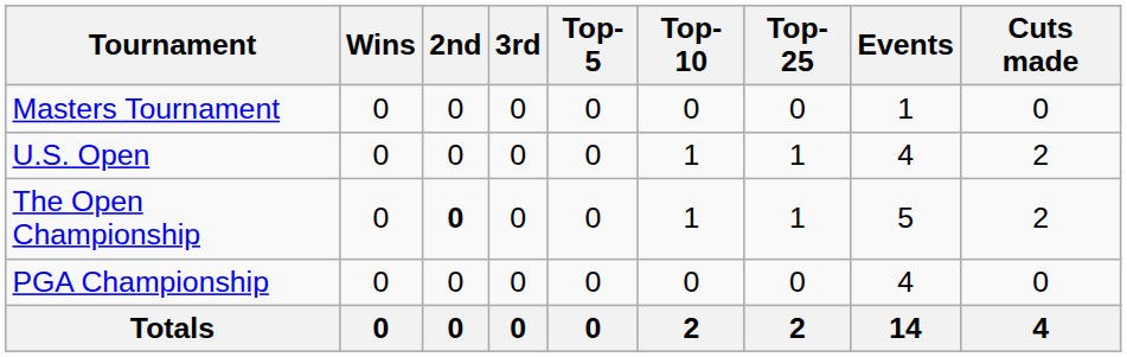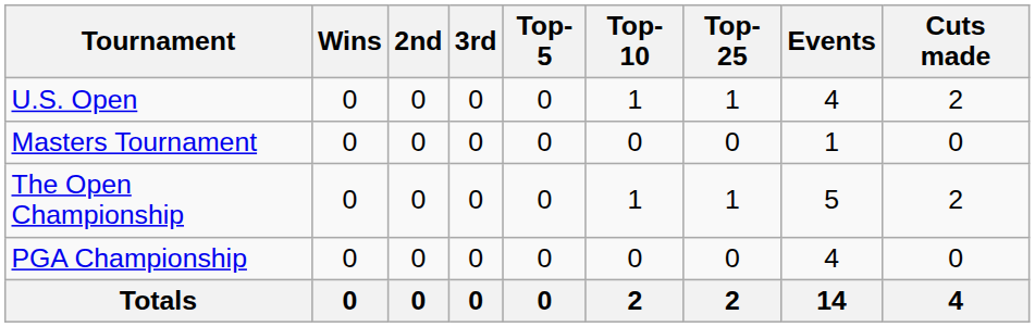 <table class=wikitable style=text-align:center>
 <tr>
 <th>Tournament</th>
 <th>Wins</th>
 <th>2nd</th>
 <th>3rd</th>
 <th>Top-5</th>
 <th>Top-10</th>
 <th>Top-25</th>
 <th>Events</th>
 <th>Cuts made</th>
 </tr>
 <tr>
+<td align=left><a href='#'>U.S. Open</a></td>
+<td>0</td>
+<td>0</td>
+<td>0</td>
+<td>0</td>
+<td>1</td>
+<td>1</td>
+<td>4</td>
+<td>2</td>
+</tr>
+<tr>
 <td align=left><a href='#'>Masters Tournament</a></td>
 <td>0</td>
 <td>0</td>
 <td>0</td>
 <td>0</td>
 <td>0</td>
 <td>0</td>
 <td>1</td>
 <td>0</td>
 </tr>
 <tr>
-<td align=left><a href='#'>U.S. Open</a></td>
+<td align=left><a href='#'>The Open Championship</a></td>
 <td>0</td>
 <td>0</td>
-<td>0</td>
-<td>0</td>
-<td>1</td>
-<td>1</td>
-<td>4</td>
-<td>2</td>
-</tr>
-<tr>
-<td align=left><a href='#'>The Open Championship</a></td>
-<td>0</td>
-<td><strong>0</strong></td>
 <td>0</td>
 <td>0</td>
 <td>1</td>
 <td>1</td>
 <td>5</td>
 <td>2</td>
 </tr>
 <tr>
 <td align=left><a href='#'>PGA Championship</a></td>
 <td>0</td>
 <td>0</td>
 <td>0</td>
 <td>0</td>
 <td>0</td>
 <td>0</td>
 <td>4</td>
 <td>0</td>
 </tr>
 <tr>
 <th>Totals</th>
 <th>0</th>
 <th>0</th>
 <th>0</th>
 <th>0</th>
 <th>2</th>
 <th>2</th>
 <th>14</th>
 <th>4</th>
 </tr>
 </table>
